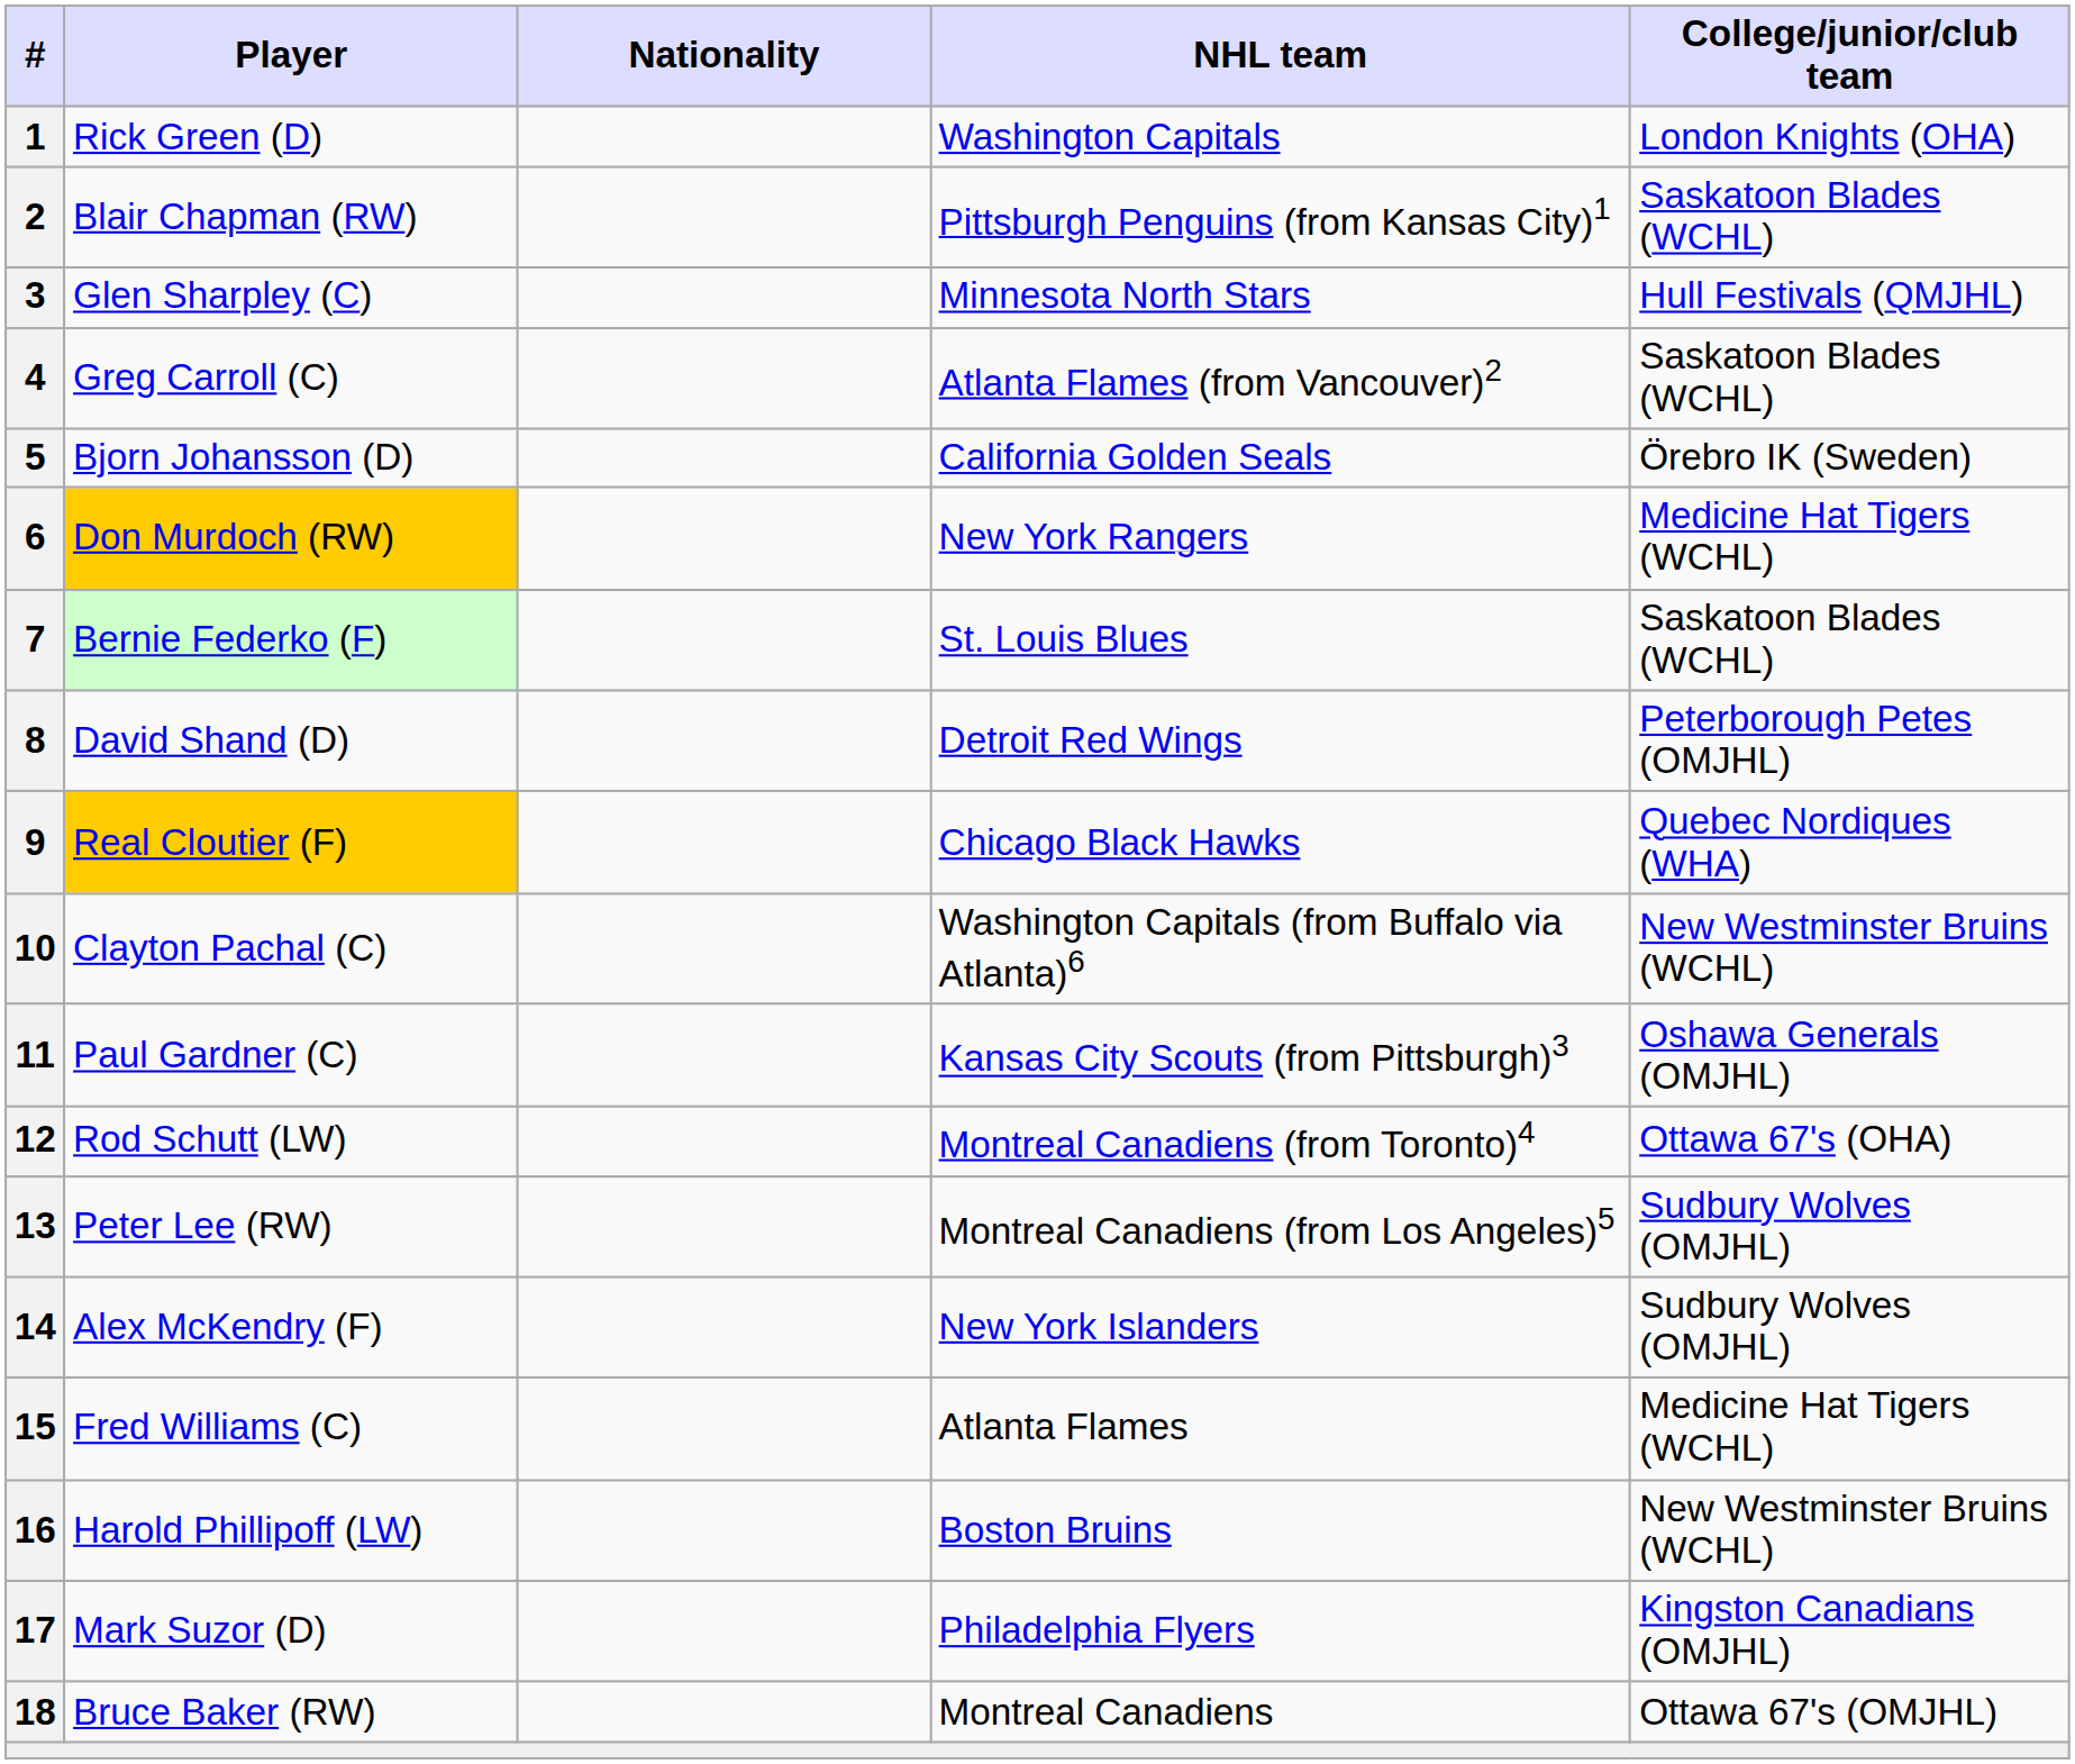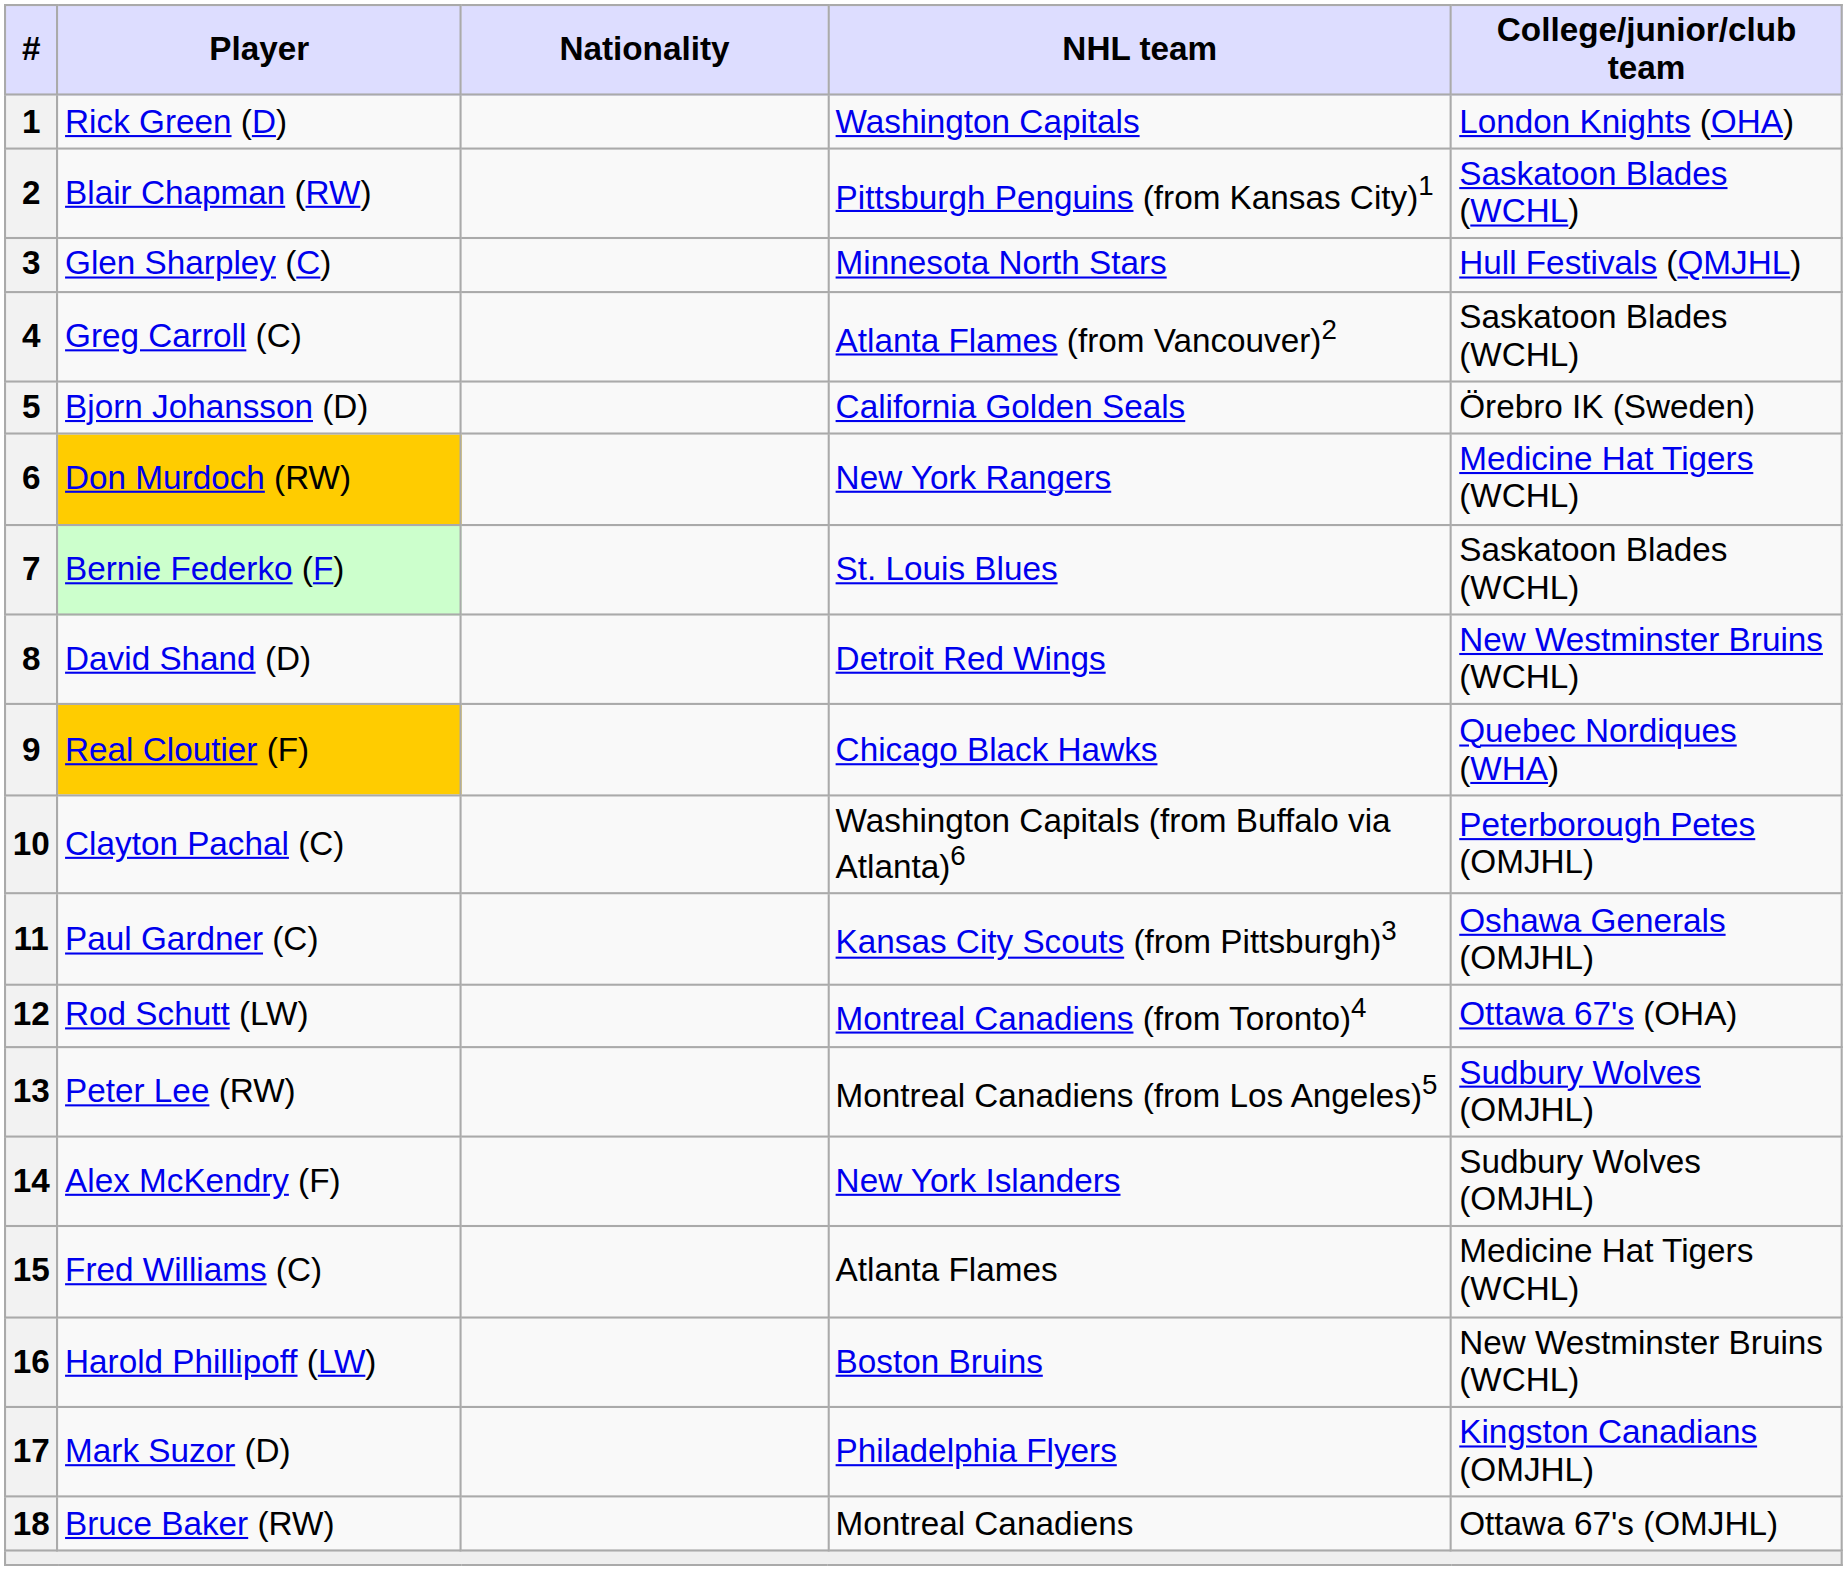 <table class="wikitable" style="width: 100%">
 <tr>
 <th style="background:#ddf; width:2.75%;">#</th>
 <th style="background:#ddf; width:22.0%;">Player</th>
 <th style="background:#ddf; width:20.0%;">Nationality</th>
 <th style="background:#ddf; width:34.0%;">NHL team</th>
 <th style="background:#ddf; width:100.0%;">College/junior/club team</th>
 </tr>
 <tr>
 <th>1</th>
 <td><a href='#'>Rick Green</a> (<a href='#'>D</a>)</td>
 <td></td>
 <td><a href='#'>Washington Capitals</a></td>
 <td><a href='#'>London Knights</a> (<a href='#'>OHA</a>)</td>
 </tr>
 <tr>
 <th>2</th>
 <td><a href='#'>Blair Chapman</a> (<a href='#'>RW</a>)</td>
 <td></td>
 <td><a href='#'>Pittsburgh Penguins</a> (from Kansas City)<sup>1</sup></td>
 <td><a href='#'>Saskatoon Blades</a> (<a href='#'>WCHL</a>)</td>
 </tr>
 <tr>
 <th>3</th>
 <td><a href='#'>Glen Sharpley</a> (<a href='#'>C</a>)</td>
 <td></td>
 <td><a href='#'>Minnesota North Stars</a></td>
 <td><a href='#'>Hull Festivals</a> (<a href='#'>QMJHL</a>)</td>
 </tr>
 <tr>
 <th>4</th>
 <td><a href='#'>Greg Carroll</a> (C)</td>
 <td></td>
 <td><a href='#'>Atlanta Flames</a> (from Vancouver)<sup>2</sup></td>
 <td>Saskatoon Blades (WCHL)</td>
 </tr>
 <tr>
 <th>5</th>
 <td><a href='#'>Bjorn Johansson</a> (D)</td>
 <td></td>
 <td><a href='#'>California Golden Seals</a></td>
 <td>Örebro IK (Sweden)</td>
 </tr>
 <tr>
 <th>6</th>
 <td bgcolor="#FFCC00"><a href='#'>Don Murdoch</a> (RW)</td>
 <td></td>
 <td><a href='#'>New York Rangers</a></td>
 <td><a href='#'>Medicine Hat Tigers</a> (WCHL)</td>
 </tr>
 <tr>
 <th>7</th>
 <td bgcolor="#CCFFCC"><a href='#'>Bernie Federko</a> (<a href='#'>F</a>)</td>
 <td></td>
 <td><a href='#'>St. Louis Blues</a></td>
 <td>Saskatoon Blades (WCHL)</td>
 </tr>
 <tr>
 <th>8</th>
 <td><a href='#'>David Shand</a> (D)</td>
 <td></td>
 <td><a href='#'>Detroit Red Wings</a></td>
-<td><a href='#'>Peterborough Petes</a> (OMJHL)</td>
+<td><a href='#'>New Westminster Bruins</a> (WCHL)</td>
 </tr>
 <tr>
 <th>9</th>
 <td bgcolor="#FFCC00"><a href='#'>Real Cloutier</a> (F)</td>
 <td></td>
 <td><a href='#'>Chicago Black Hawks</a></td>
 <td><a href='#'>Quebec Nordiques</a> (<a href='#'>WHA</a>)</td>
 </tr>
 <tr>
 <th>10</th>
 <td><a href='#'>Clayton Pachal</a> (C)</td>
 <td></td>
 <td>Washington Capitals (from Buffalo via Atlanta)<sup>6</sup></td>
-<td><a href='#'>New Westminster Bruins</a> (WCHL)</td>
+<td><a href='#'>Peterborough Petes</a> (OMJHL)</td>
 </tr>
 <tr>
 <th>11</th>
 <td><a href='#'>Paul Gardner</a> (C)</td>
 <td></td>
 <td><a href='#'>Kansas City Scouts</a> (from Pittsburgh)<sup>3</sup></td>
 <td><a href='#'>Oshawa Generals</a> (OMJHL)</td>
 </tr>
 <tr>
 <th>12</th>
 <td><a href='#'>Rod Schutt</a> (LW)</td>
 <td></td>
 <td><a href='#'>Montreal Canadiens</a> (from Toronto)<sup>4</sup></td>
 <td><a href='#'>Ottawa 67's</a> (OHA)</td>
 </tr>
 <tr>
 <th>13</th>
 <td><a href='#'>Peter Lee</a> (RW)</td>
 <td></td>
 <td>Montreal Canadiens (from Los Angeles)<sup>5</sup></td>
 <td><a href='#'>Sudbury Wolves</a> (OMJHL)</td>
 </tr>
 <tr>
 <th>14</th>
 <td><a href='#'>Alex McKendry</a> (F)</td>
 <td></td>
 <td><a href='#'>New York Islanders</a></td>
 <td>Sudbury Wolves (OMJHL)</td>
 </tr>
 <tr>
 <th>15</th>
 <td><a href='#'>Fred Williams</a> (C)</td>
 <td></td>
 <td>Atlanta Flames</td>
 <td>Medicine Hat Tigers (WCHL)</td>
 </tr>
 <tr>
 <th>16</th>
 <td><a href='#'>Harold Phillipoff</a> (<a href='#'>LW</a>)</td>
 <td></td>
 <td><a href='#'>Boston Bruins</a></td>
 <td>New Westminster Bruins (WCHL)</td>
 </tr>
 <tr>
 <th>17</th>
 <td><a href='#'>Mark Suzor</a> (D)</td>
 <td></td>
 <td><a href='#'>Philadelphia Flyers</a></td>
 <td><a href='#'>Kingston Canadians</a> (OMJHL)</td>
 </tr>
 <tr>
 <th>18</th>
 <td><a href='#'>Bruce Baker</a> (RW)</td>
 <td></td>
 <td>Montreal Canadiens</td>
 <td>Ottawa 67's (OMJHL)</td>
 </tr>
 <tr>
 <td align=center colspan="6" bgcolor="#efefef"></td>
 </tr>
 </table>
